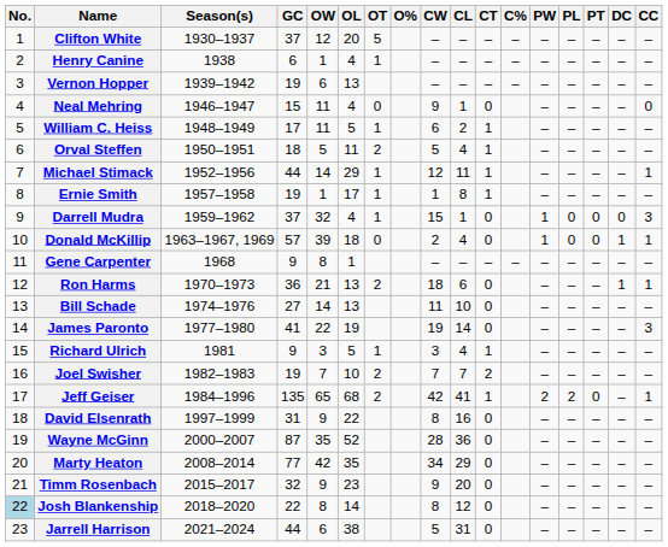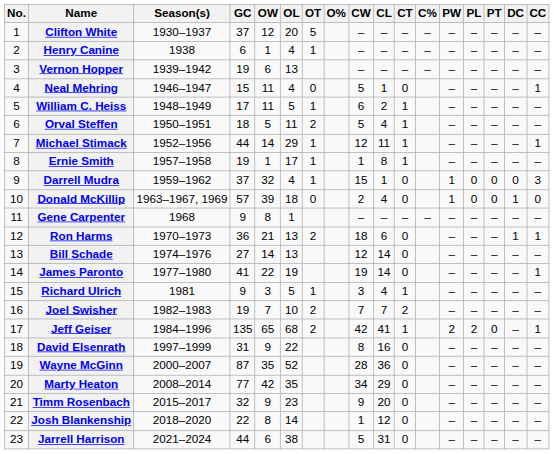 <table class="wikitable sortable plainrowheaders" style="text-align:center">
 <tr>
 <th scope="col" class="unsortable">No.</th>
 <th scope="col">Name</th>
 <th scope="col">Season(s)</th>
 <th scope="col">GC</th>
 <th scope="col">OW</th>
 <th scope="col">OL</th>
 <th scope="col">OT</th>
 <th scope="col">O%</th>
 <th scope="col">CW</th>
 <th scope="col">CL</th>
 <th scope="col">CT</th>
 <th scope="col">C%</th>
 <th scope="col">PW</th>
 <th scope="col">PL</th>
 <th scope="col">PT</th>
 <th scope="col">DC</th>
 <th scope="col">CC</th>
 </tr>
 <tr>
 <td>1</td>
 <th scope="row"><a href='#'>Clifton White</a></th>
 <td>1930–1937</td>
 <td>37</td>
 <td>12</td>
 <td>20</td>
 <td>5</td>
 <td></td>
 <td>–</td>
 <td>–</td>
 <td>–</td>
 <td>–</td>
 <td>–</td>
 <td>–</td>
 <td>–</td>
 <td>–</td>
 <td>–</td>
 </tr>
 <tr>
 <td>2</td>
 <th scope="row"><a href='#'>Henry Canine</a></th>
 <td>1938</td>
 <td>6</td>
 <td>1</td>
 <td>4</td>
 <td>1</td>
 <td></td>
 <td>–</td>
 <td>–</td>
 <td>–</td>
 <td>–</td>
 <td>–</td>
 <td>–</td>
 <td>–</td>
 <td>–</td>
 <td>–</td>
 </tr>
 <tr>
 <td>3</td>
 <th scope="row"><a href='#'>Vernon Hopper</a></th>
 <td>1939–1942</td>
 <td>19</td>
 <td>6</td>
 <td>13</td>
 <td></td>
 <td></td>
 <td>–</td>
 <td>–</td>
 <td>–</td>
 <td>–</td>
 <td>–</td>
 <td>–</td>
 <td>–</td>
 <td>–</td>
 <td>–</td>
 </tr>
 <tr>
 <td>4</td>
 <th scope="row"><a href='#'>Neal Mehring</a></th>
 <td>1946–1947</td>
 <td>15</td>
 <td>11</td>
 <td>4</td>
 <td>0</td>
 <td></td>
-<td>9</td>
+<td>5</td>
 <td>1</td>
 <td>0</td>
 <td></td>
 <td>–</td>
 <td>–</td>
 <td>–</td>
 <td>–</td>
-<td>0</td>
+<td>1</td>
 </tr>
 <tr>
 <td>5</td>
 <th scope="row"><a href='#'>William C. Heiss</a></th>
 <td>1948–1949</td>
 <td>17</td>
 <td>11</td>
 <td>5</td>
 <td>1</td>
 <td></td>
 <td>6</td>
 <td>2</td>
 <td>1</td>
 <td></td>
 <td>–</td>
 <td>–</td>
 <td>–</td>
 <td>–</td>
 <td>–</td>
 </tr>
 <tr>
 <td>6</td>
 <th scope="row"><a href='#'>Orval Steffen</a></th>
 <td>1950–1951</td>
 <td>18</td>
 <td>5</td>
 <td>11</td>
 <td>2</td>
 <td></td>
 <td>5</td>
 <td>4</td>
 <td>1</td>
 <td></td>
 <td>–</td>
 <td>–</td>
 <td>–</td>
 <td>–</td>
 <td>–</td>
 </tr>
 <tr>
 <td>7</td>
 <th scope="row"><a href='#'>Michael Stimack</a></th>
 <td>1952–1956</td>
 <td>44</td>
 <td>14</td>
 <td>29</td>
 <td>1</td>
 <td></td>
 <td>12</td>
 <td>11</td>
 <td>1</td>
 <td></td>
 <td>–</td>
 <td>–</td>
 <td>–</td>
 <td>–</td>
 <td>1</td>
 </tr>
 <tr>
 <td>8</td>
 <th scope="row"><a href='#'>Ernie Smith</a></th>
 <td>1957–1958</td>
 <td>19</td>
 <td>1</td>
 <td>17</td>
 <td>1</td>
 <td></td>
 <td>1</td>
 <td>8</td>
 <td>1</td>
 <td></td>
 <td>–</td>
 <td>–</td>
 <td>–</td>
 <td>–</td>
 <td>–</td>
 </tr>
 <tr>
 <td>9</td>
 <th scope="row"><a href='#'>Darrell Mudra</a></th>
 <td>1959–1962</td>
 <td>37</td>
 <td>32</td>
 <td>4</td>
 <td>1</td>
 <td></td>
 <td>15</td>
 <td>1</td>
 <td>0</td>
 <td></td>
 <td>1</td>
 <td>0</td>
 <td>0</td>
 <td>0</td>
 <td>3</td>
 </tr>
 <tr>
 <td>10</td>
 <th scope="row"><a href='#'>Donald McKillip</a></th>
 <td>1963–1967, 1969</td>
 <td>57</td>
 <td>39</td>
 <td>18</td>
 <td>0</td>
 <td></td>
 <td>2</td>
 <td>4</td>
 <td>0</td>
 <td></td>
 <td>1</td>
 <td>0</td>
 <td>0</td>
 <td>1</td>
-<td>1</td>
+<td>0</td>
 </tr>
 <tr>
 <td>11</td>
 <th scope="row"><a href='#'>Gene Carpenter</a></th>
 <td>1968</td>
 <td>9</td>
 <td>8</td>
 <td>1</td>
 <td></td>
 <td></td>
 <td>–</td>
 <td>–</td>
 <td>–</td>
 <td>–</td>
 <td>–</td>
 <td>–</td>
 <td>–</td>
 <td>–</td>
 <td>–</td>
 </tr>
 <tr>
 <td>12</td>
 <th scope="row"><a href='#'>Ron Harms</a></th>
 <td>1970–1973</td>
 <td>36</td>
 <td>21</td>
 <td>13</td>
 <td>2</td>
 <td></td>
 <td>18</td>
 <td>6</td>
 <td>0</td>
 <td></td>
 <td>–</td>
 <td>–</td>
 <td>–</td>
 <td>1</td>
 <td>1</td>
 </tr>
 <tr>
 <td>13</td>
 <th scope="row"><a href='#'>Bill Schade</a></th>
 <td>1974–1976</td>
 <td>27</td>
 <td>14</td>
 <td>13</td>
 <td></td>
 <td></td>
-<td>11</td>
-<td>10</td>
+<td>12</td>
+<td>14</td>
 <td>0</td>
 <td></td>
 <td>–</td>
 <td>–</td>
 <td>–</td>
 <td>–</td>
 <td>–</td>
 </tr>
 <tr>
 <td>14</td>
 <th scope="row"><a href='#'>James Paronto</a></th>
 <td>1977–1980</td>
 <td>41</td>
 <td>22</td>
 <td>19</td>
 <td></td>
 <td></td>
 <td>19</td>
 <td>14</td>
 <td>0</td>
 <td></td>
 <td>–</td>
 <td>–</td>
 <td>–</td>
 <td>–</td>
-<td>3</td>
+<td>1</td>
 </tr>
 <tr>
 <td>15</td>
 <th scope="row"><a href='#'>Richard Ulrich</a></th>
 <td>1981</td>
 <td>9</td>
 <td>3</td>
 <td>5</td>
 <td>1</td>
 <td></td>
 <td>3</td>
 <td>4</td>
 <td>1</td>
 <td></td>
 <td>–</td>
 <td>–</td>
 <td>–</td>
 <td>–</td>
 <td>–</td>
 </tr>
 <tr>
 <td>16</td>
 <th scope="row"><a href='#'>Joel Swisher</a></th>
 <td>1982–1983</td>
 <td>19</td>
 <td>7</td>
 <td>10</td>
 <td>2</td>
 <td></td>
 <td>7</td>
 <td>7</td>
 <td>2</td>
 <td></td>
 <td>–</td>
 <td>–</td>
 <td>–</td>
 <td>–</td>
 <td>–</td>
 </tr>
 <tr>
 <td>17</td>
 <th scope="row"><a href='#'>Jeff Geiser</a></th>
 <td>1984–1996</td>
 <td>135</td>
 <td>65</td>
 <td>68</td>
 <td>2</td>
 <td></td>
 <td>42</td>
 <td>41</td>
 <td>1</td>
 <td></td>
 <td>2</td>
 <td>2</td>
 <td>0</td>
 <td>–</td>
 <td>1</td>
 </tr>
 <tr>
 <td>18</td>
 <th scope="row"><a href='#'>David Elsenrath</a></th>
 <td>1997–1999</td>
 <td>31</td>
 <td>9</td>
 <td>22</td>
 <td></td>
 <td></td>
 <td>8</td>
 <td>16</td>
 <td>0</td>
 <td></td>
 <td>–</td>
 <td>–</td>
 <td>–</td>
 <td>–</td>
 <td>–</td>
 </tr>
 <tr>
 <td>19</td>
 <th scope="row"><a href='#'>Wayne McGinn</a></th>
 <td>2000–2007</td>
 <td>87</td>
 <td>35</td>
 <td>52</td>
 <td></td>
 <td></td>
 <td>28</td>
 <td>36</td>
 <td>0</td>
 <td></td>
 <td>–</td>
 <td>–</td>
 <td>–</td>
 <td>–</td>
 <td>–</td>
 </tr>
 <tr>
 <td>20</td>
 <th scope="row"><a href='#'>Marty Heaton</a></th>
 <td>2008–2014</td>
 <td>77</td>
 <td>42</td>
 <td>35</td>
 <td></td>
 <td></td>
 <td>34</td>
 <td>29</td>
 <td>0</td>
 <td></td>
 <td>–</td>
 <td>–</td>
 <td>–</td>
 <td>–</td>
 <td>–</td>
 </tr>
 <tr>
 <td>21</td>
 <th scope="row"><a href='#'>Timm Rosenbach</a></th>
 <td>2015–2017</td>
 <td>32</td>
 <td>9</td>
 <td>23</td>
 <td></td>
 <td></td>
 <td>9</td>
 <td>20</td>
 <td>0</td>
 <td></td>
 <td>–</td>
 <td>–</td>
 <td>–</td>
 <td>–</td>
 <td>–</td>
 </tr>
 <tr>
-<td style="background: lightblue;">22</td>
+<td>22</td>
 <th scope="row"><a href='#'>Josh Blankenship</a></th>
 <td>2018–2020</td>
 <td>22</td>
 <td>8</td>
 <td>14</td>
 <td></td>
 <td></td>
-<td>8</td>
+<td>1</td>
 <td>12</td>
 <td>0</td>
 <td></td>
 <td>–</td>
 <td>–</td>
 <td>–</td>
 <td>–</td>
 <td>–</td>
 </tr>
 <tr>
 <td>23</td>
 <th scope="row"><a href='#'>Jarrell Harrison</a></th>
 <td>2021–2024</td>
 <td>44</td>
 <td>6</td>
 <td>38</td>
 <td></td>
 <td></td>
 <td>5</td>
 <td>31</td>
 <td>0</td>
 <td></td>
 <td>–</td>
 <td>–</td>
 <td>–</td>
 <td>–</td>
 <td>–</td>
 </tr>
 </table>
